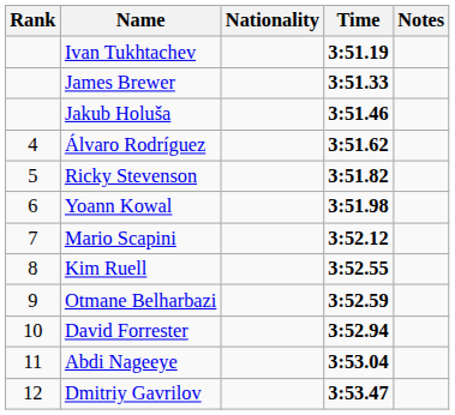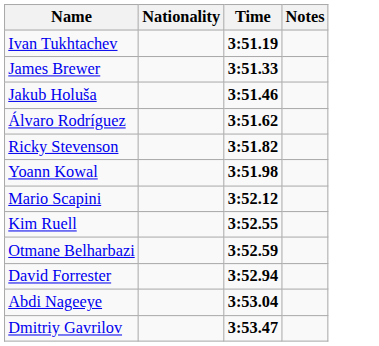 <table class="wikitable sortable" style="text-align:center">
 <tr>
-<th>Rank</th>
 <th>Name</th>
 <th>Nationality</th>
 <th>Time</th>
 <th>Notes</th>
 </tr>
 <tr>
-<td></td>
 <td align=left><a href='#'>Ivan Tukhtachev</a></td>
 <td align=left></td>
 <td><strong>3:51.19</strong></td>
 <td></td>
 </tr>
 <tr>
-<td></td>
 <td align=left><a href='#'>James Brewer</a></td>
 <td align=left></td>
 <td><strong>3:51.33</strong></td>
 <td></td>
 </tr>
 <tr>
-<td></td>
 <td align=left><a href='#'>Jakub Holuša</a></td>
 <td align=left></td>
 <td><strong>3:51.46</strong></td>
 <td></td>
 </tr>
 <tr>
-<td>4</td>
 <td align=left><a href='#'>Álvaro Rodríguez</a></td>
 <td align=left></td>
 <td><strong>3:51.62</strong></td>
 <td></td>
 </tr>
 <tr>
-<td>5</td>
 <td align=left><a href='#'>Ricky Stevenson</a></td>
 <td align=left></td>
 <td><strong>3:51.82</strong></td>
 <td></td>
 </tr>
 <tr>
-<td>6</td>
 <td align=left><a href='#'>Yoann Kowal</a></td>
 <td align=left></td>
 <td><strong>3:51.98</strong></td>
 <td></td>
 </tr>
 <tr>
-<td>7</td>
 <td align=left><a href='#'>Mario Scapini</a></td>
 <td align=left></td>
 <td><strong>3:52.12</strong></td>
 <td></td>
 </tr>
 <tr>
-<td>8</td>
 <td align=left><a href='#'>Kim Ruell</a></td>
 <td align=left></td>
 <td><strong>3:52.55</strong></td>
 <td></td>
 </tr>
 <tr>
-<td>9</td>
 <td align=left><a href='#'>Otmane Belharbazi</a></td>
 <td align=left></td>
 <td><strong>3:52.59</strong></td>
 <td></td>
 </tr>
 <tr>
-<td>10</td>
 <td align=left><a href='#'>David Forrester</a></td>
 <td align=left></td>
 <td><strong>3:52.94</strong></td>
 <td></td>
 </tr>
 <tr>
-<td>11</td>
 <td align=left><a href='#'>Abdi Nageeye</a></td>
 <td align=left></td>
 <td><strong>3:53.04</strong></td>
 <td></td>
 </tr>
 <tr>
-<td>12</td>
 <td align=left><a href='#'>Dmitriy Gavrilov</a></td>
 <td align=left></td>
 <td><strong>3:53.47</strong></td>
 <td></td>
 </tr>
 </table>
